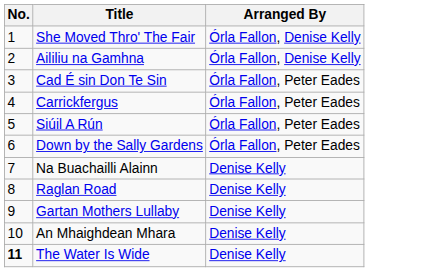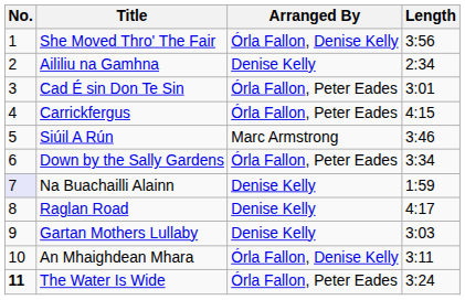 <table class="wikitable">
 <tr>
 <th>No.</th>
 <th>Title</th>
 <th>Arranged By</th>
+<th>Length</th>
 </tr>
 <tr>
 <td>1</td>
 <td><a href='#'>She Moved Thro' The Fair</a></td>
 <td><a href='#'>Órla Fallon</a>, <a href='#'>Denise Kelly</a></td>
+<td>3:56</td>
 </tr>
 <tr>
 <td>2</td>
 <td><a href='#'>Aililiu na Gamhna</a></td>
-<td><a href='#'>Órla Fallon</a>, <a href='#'>Denise Kelly</a></td>
+<td><a href='#'>Denise Kelly</a></td>
+<td>2:34</td>
 </tr>
 <tr>
 <td>3</td>
 <td><a href='#'>Cad É sin Don Te Sin</a></td>
 <td><a href='#'>Órla Fallon</a>, Peter Eades</td>
+<td>3:01</td>
 </tr>
 <tr>
 <td>4</td>
 <td><a href='#'>Carrickfergus</a></td>
 <td><a href='#'>Órla Fallon</a>, Peter Eades</td>
+<td>4:15</td>
 </tr>
 <tr>
 <td>5</td>
 <td><a href='#'>Siúil A Rún</a></td>
-<td><a href='#'>Órla Fallon</a>, Peter Eades</td>
+<td>Marc Armstrong</td>
+<td>3:46</td>
 </tr>
 <tr>
 <td>6</td>
 <td><a href='#'>Down by the Sally Gardens</a></td>
 <td><a href='#'>Órla Fallon</a>, Peter Eades</td>
+<td>3:34</td>
 </tr>
 <tr>
-<td>7</td>
+<td style="background: lavender;">7</td>
 <td>Na Buachailli Alainn</td>
 <td><a href='#'>Denise Kelly</a></td>
+<td>1:59</td>
 </tr>
 <tr>
 <td>8</td>
 <td><a href='#'>Raglan Road</a></td>
 <td><a href='#'>Denise Kelly</a></td>
+<td>4:17</td>
 </tr>
 <tr>
 <td>9</td>
 <td><a href='#'>Gartan Mothers Lullaby</a></td>
 <td><a href='#'>Denise Kelly</a></td>
+<td>3:03</td>
 </tr>
 <tr>
 <td>10</td>
 <td>An Mhaighdean Mhara</td>
-<td><a href='#'>Denise Kelly</a></td>
+<td><a href='#'>Órla Fallon</a>, <a href='#'>Denise Kelly</a></td>
+<td>3:11</td>
 </tr>
 <tr>
 <td><strong>11</strong></td>
 <td><a href='#'>The Water Is Wide</a></td>
-<td><a href='#'>Denise Kelly</a></td>
+<td><a href='#'>Órla Fallon</a>, Peter Eades</td>
+<td>3:24</td>
 </tr>
 </table>
